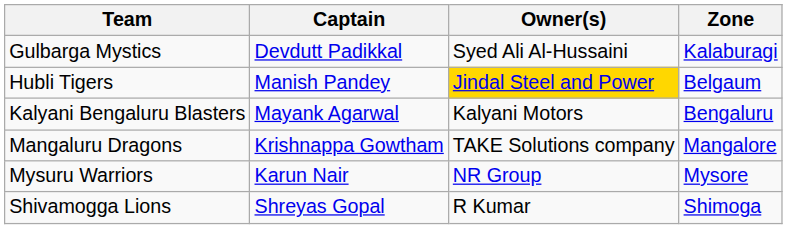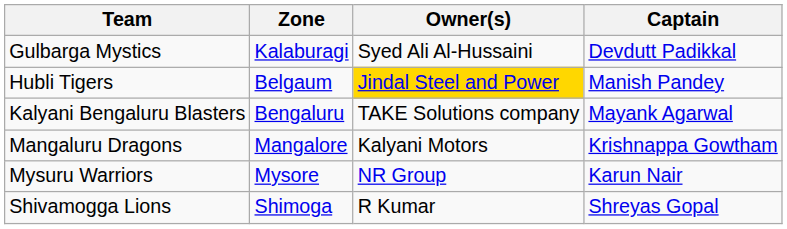 <table class="wikitable">
 <tr>
 <th>Team</th>
+<th>Zone</th>
+<th>Owner(s)</th>
 <th>Captain</th>
-<th>Owner(s)</th>
-<th>Zone</th>
 </tr>
 <tr>
 <td>Gulbarga Mystics</td>
+<td><a href='#'>Kalaburagi</a></td>
+<td>Syed Ali Al-Hussaini</td>
 <td><a href='#'>Devdutt Padikkal</a></td>
-<td>Syed Ali Al-Hussaini</td>
-<td><a href='#'>Kalaburagi</a></td>
 </tr>
 <tr>
 <td>Hubli Tigers</td>
+<td><a href='#'>Belgaum</a></td>
+<td style="background: gold;"><a href='#'>Jindal Steel and Power</a></td>
 <td><a href='#'>Manish Pandey</a></td>
-<td style="background: gold;"><a href='#'>Jindal Steel and Power</a></td>
-<td><a href='#'>Belgaum</a></td>
 </tr>
 <tr>
 <td>Kalyani Bengaluru Blasters</td>
+<td><a href='#'>Bengaluru</a></td>
+<td>TAKE Solutions company</td>
 <td><a href='#'>Mayank Agarwal</a></td>
-<td>Kalyani Motors</td>
-<td><a href='#'>Bengaluru</a></td>
 </tr>
 <tr>
 <td>Mangaluru Dragons</td>
+<td><a href='#'>Mangalore</a></td>
+<td>Kalyani Motors</td>
 <td><a href='#'>Krishnappa Gowtham</a></td>
-<td>TAKE Solutions company</td>
-<td><a href='#'>Mangalore</a></td>
 </tr>
 <tr>
 <td>Mysuru Warriors</td>
+<td><a href='#'>Mysore</a></td>
+<td><a href='#'>NR Group</a></td>
 <td><a href='#'>Karun Nair</a></td>
-<td><a href='#'>NR Group</a></td>
-<td><a href='#'>Mysore</a></td>
 </tr>
 <tr>
 <td>Shivamogga Lions</td>
+<td><a href='#'>Shimoga</a></td>
+<td>R Kumar</td>
 <td><a href='#'>Shreyas Gopal</a></td>
-<td>R Kumar</td>
-<td><a href='#'>Shimoga</a></td>
 </tr>
 </table>
